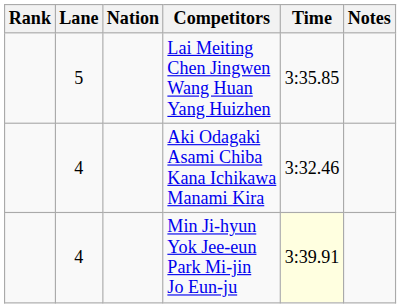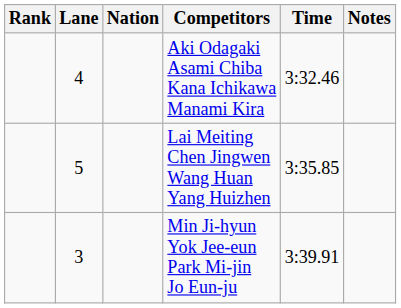 <table class="wikitable sortable" style="text-align:center">
 <tr>
 <th>Rank</th>
 <th>Lane</th>
 <th>Nation</th>
 <th>Competitors</th>
 <th>Time</th>
 <th>Notes</th>
 </tr>
 <tr>
 <td></td>
+<td>4</td>
+<td align=left></td>
+<td align=left><a href='#'>Aki Odagaki</a><br><a href='#'>Asami Chiba</a><br><a href='#'>Kana Ichikawa</a><br><a href='#'>Manami Kira</a></td>
+<td>3:32.46</td>
+<td></td>
+</tr>
+<tr>
+<td></td>
 <td>5</td>
 <td align=left></td>
 <td align=left><a href='#'>Lai Meiting</a><br><a href='#'>Chen Jingwen</a><br><a href='#'>Wang Huan</a><br><a href='#'>Yang Huizhen</a></td>
 <td>3:35.85</td>
 <td></td>
 </tr>
 <tr>
 <td></td>
-<td>4</td>
-<td align=left></td>
-<td align=left><a href='#'>Aki Odagaki</a><br><a href='#'>Asami Chiba</a><br><a href='#'>Kana Ichikawa</a><br><a href='#'>Manami Kira</a></td>
-<td>3:32.46</td>
-<td></td>
-</tr>
-<tr>
-<td></td>
-<td>4</td>
+<td>3</td>
 <td align=left></td>
 <td align=left><a href='#'>Min Ji-hyun</a><br><a href='#'>Yok Jee-eun</a><br><a href='#'>Park Mi-jin</a><br><a href='#'>Jo Eun-ju</a></td>
-<td style="background: lightyellow;">3:39.91</td>
+<td>3:39.91</td>
 <td></td>
 </tr>
 </table>
